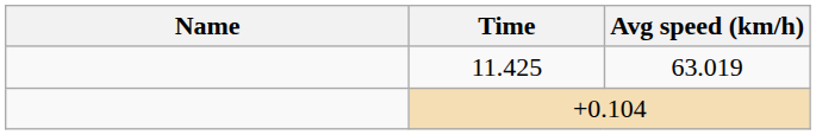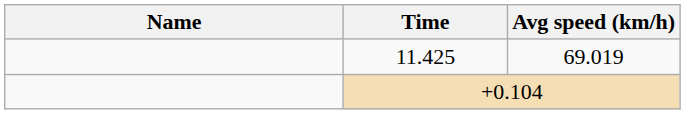 <table class="wikitable" style="text-align:center;">
 <tr>
 <th style="width:15em">Name</th>
 <th style="width:7em">Time</th>
 <th>Avg speed (km/h)</th>
 </tr>
 <tr>
 <td align=left></td>
 <td>11.425</td>
-<td>63.019</td>
+<td>69.019</td>
 </tr>
 <tr>
 <td align=left></td>
 <td bgcolor=wheat colspan=2>+0.104</td>
 </tr>
 </table>
